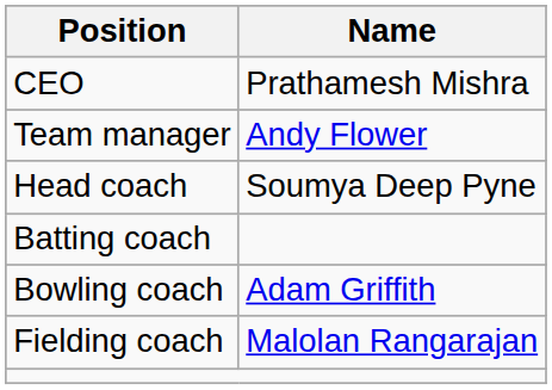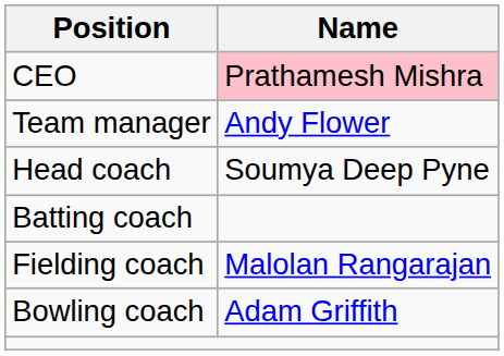 <table class="wikitable">
 <tr>
 <th>Position</th>
 <th>Name</th>
 </tr>
 <tr>
 <td>CEO</td>
-<td>Prathamesh Mishra</td>
+<td style="background: pink;">Prathamesh Mishra</td>
 </tr>
 <tr>
 <td>Team manager</td>
 <td><a href='#'>Andy Flower</a></td>
 </tr>
 <tr>
 <td>Head coach</td>
 <td>Soumya Deep Pyne</td>
 </tr>
 <tr>
 <td>Batting coach</td>
 <td></td>
 </tr>
 <tr>
+<td>Fielding coach</td>
+<td><a href='#'>Malolan Rangarajan</a></td>
+</tr>
+<tr>
 <td>Bowling coach</td>
 <td><a href='#'>Adam Griffith</a></td>
-</tr>
-<tr>
-<td>Fielding coach</td>
-<td><a href='#'>Malolan Rangarajan</a></td>
 </tr>
 <tr>
 <td colspan="2"><small></small></td>
 </tr>
 </table>
